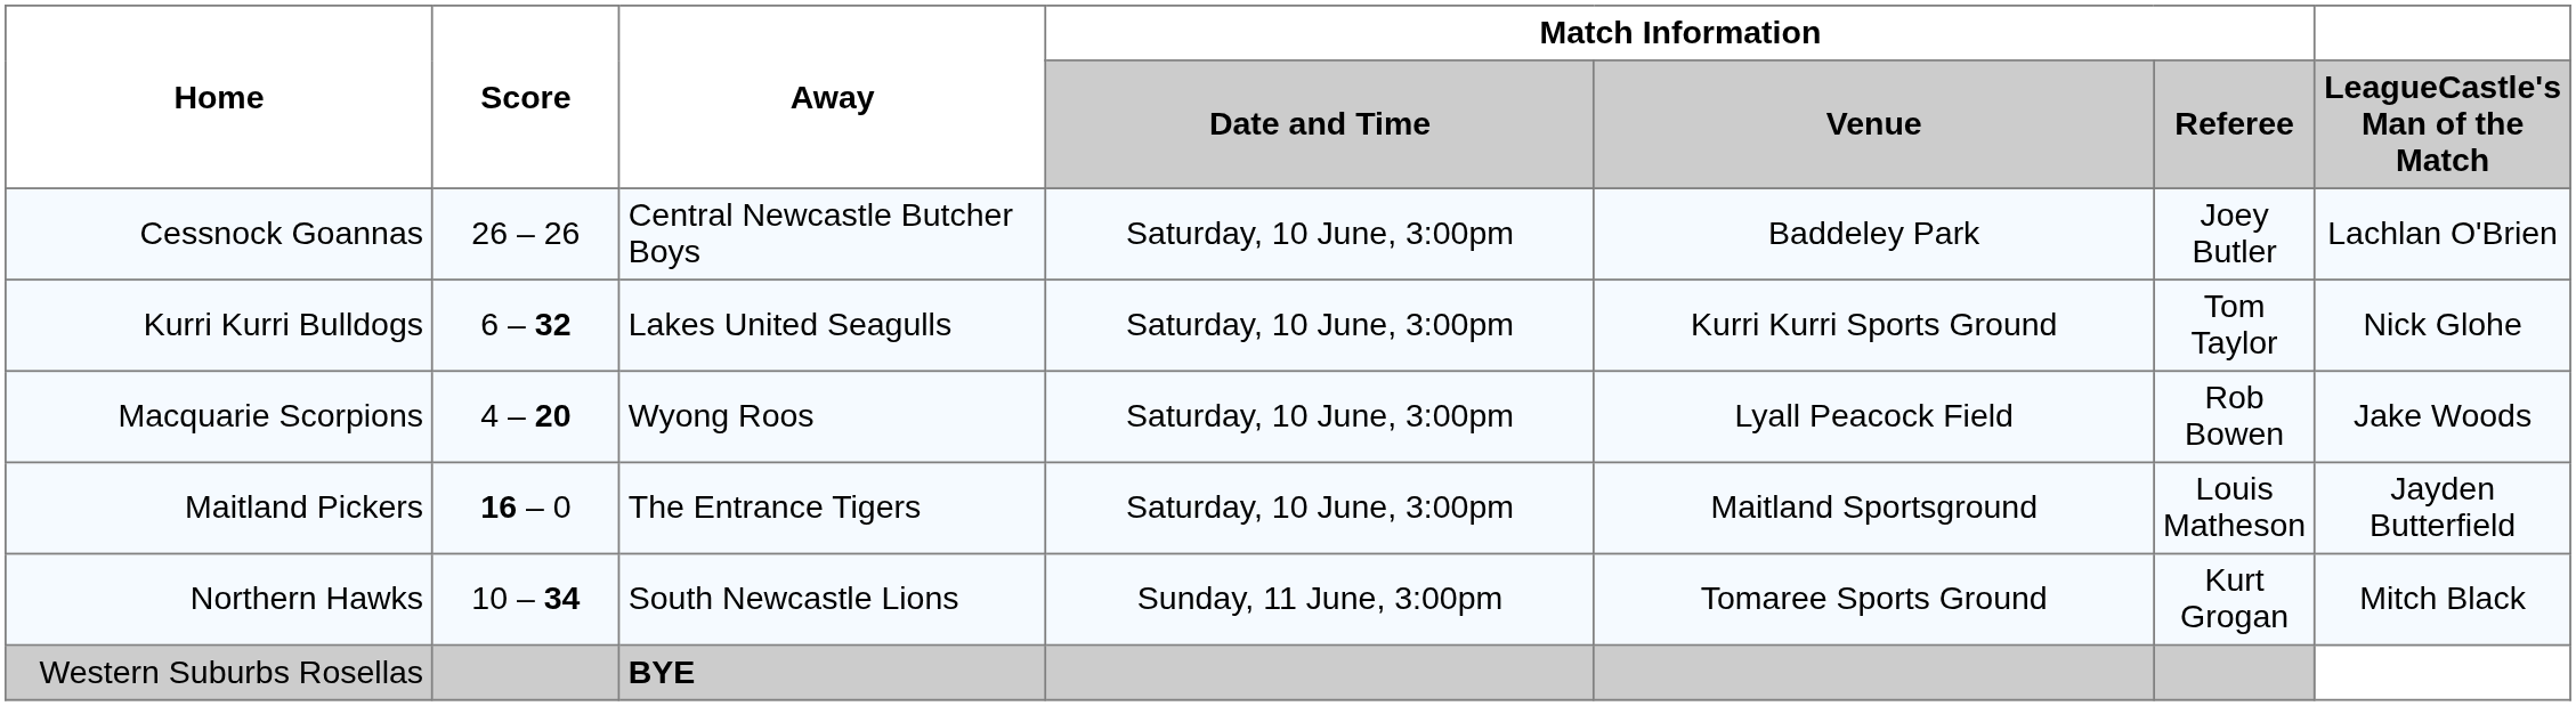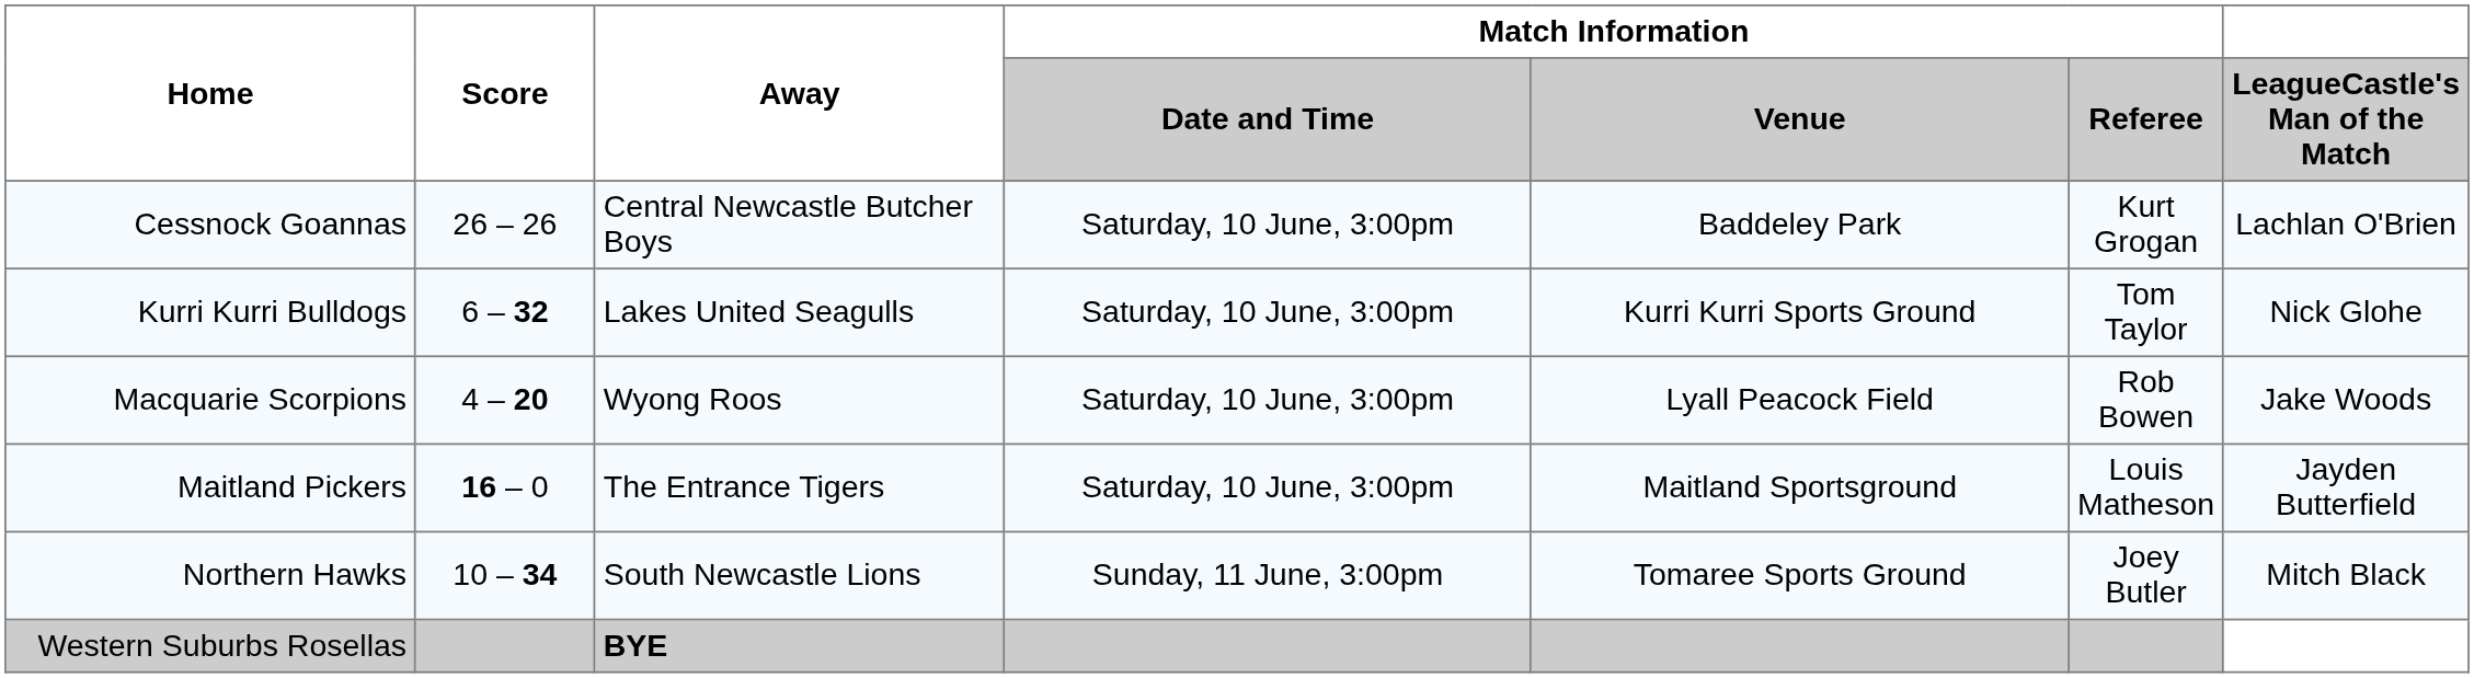 <table width="100%" cellspacing="0" cellpadding="4" border="1" style="border-collapse:collapse;  text-align:center;">
 <tr>
 <th rowspan="2" width="19%">Home</th>
 <th rowspan="2" width="8%">Score</th>
 <th rowspan="2" width="19%">Away</th>
 <th colspan="3">Match Information</th>
 </tr>
 <tr style="background:#CCCCCC">
 <th width="25%">Date and Time</th>
 <th width="25%">Venue</th>
 <th width="25%">Referee</th>
 <th width="25%">LeagueCastle's Man of the Match</th>
 </tr>
 <tr style="text-align:center; background:#f5faff;">
 <td align="right">Cessnock Goannas </td>
 <td>26 – 26</td>
 <td align="left"> Central Newcastle Butcher Boys</td>
 <td>Saturday, 10 June, 3:00pm</td>
 <td>Baddeley Park</td>
-<td>Joey Butler</td>
+<td>Kurt Grogan</td>
 <td>Lachlan O'Brien </td>
 </tr>
 <tr style="text-align:center; background:#f5faff;">
 <td align="right">Kurri Kurri Bulldogs </td>
 <td>6 – <strong>32</strong></td>
 <td align="left"> Lakes United Seagulls</td>
 <td>Saturday, 10 June, 3:00pm</td>
 <td>Kurri Kurri Sports Ground</td>
 <td>Tom Taylor</td>
 <td>Nick Glohe </td>
 </tr>
 <tr style="text-align:center; background:#f5faff;">
 <td align="right">Macquarie Scorpions </td>
 <td>4 – <strong>20</strong></td>
 <td align="left"> Wyong Roos</td>
 <td>Saturday, 10 June, 3:00pm</td>
 <td>Lyall Peacock Field</td>
 <td>Rob Bowen</td>
 <td>Jake Woods </td>
 </tr>
 <tr style="text-align:center; background:#f5faff;">
 <td align="right">Maitland Pickers </td>
 <td><strong>16</strong> – 0</td>
 <td align="left"> The Entrance Tigers</td>
 <td>Saturday, 10 June, 3:00pm</td>
 <td>Maitland Sportsground</td>
 <td>Louis Matheson</td>
 <td>Jayden Butterfield </td>
 </tr>
 <tr style="text-align:center; background:#f5faff;">
 <td align="right">Northern Hawks </td>
 <td>10 – <strong>34</strong></td>
 <td align="left"> South Newcastle Lions</td>
 <td>Sunday, 11 June, 3:00pm</td>
 <td>Tomaree Sports Ground</td>
-<td>Kurt Grogan</td>
+<td>Joey Butler</td>
 <td>Mitch Black </td>
 </tr>
 <tr style="text-align:center; background:#CCCCCC;">
 <td align="right">Western Suburbs Rosellas </td>
 <td></td>
 <td align="left"><strong>BYE</strong></td>
 <td></td>
 <td></td>
 <td></td>
 </tr>
 </table>
